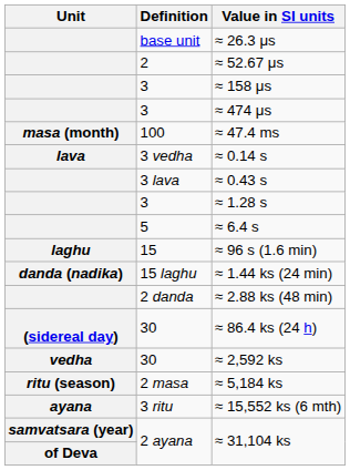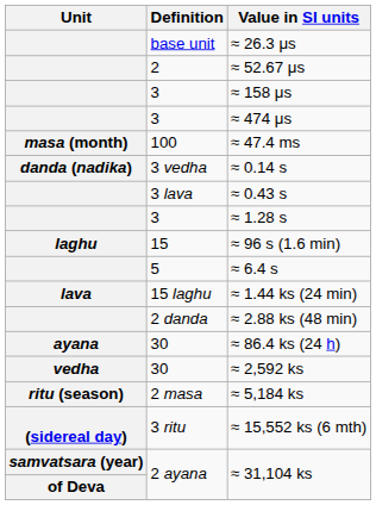 <table class="wikitable plainrowheaders">
 <tr>
 <th scope="col">Unit</th>
 <th scope="col">Definition</th>
 <th scope="col">Value in <a href='#'>SI units</a></th>
 </tr>
 <tr>
 <th scope="row"></th>
 <td><a href='#'>base unit</a></td>
 <td>≈ 26.3 μs</td>
 </tr>
 <tr>
 <th scope="row"></th>
 <td>2 </td>
 <td>≈ 52.67 μs</td>
 </tr>
 <tr>
 <th scope="row"></th>
 <td>3 </td>
 <td>≈ 158 μs</td>
 </tr>
 <tr>
 <th scope="row"></th>
 <td>3 </td>
 <td>≈ 474 μs</td>
 </tr>
 <tr>
 <th scope="row"><em>masa</em> (month)</th>
 <td>100 </td>
 <td>≈ 47.4 ms</td>
 </tr>
 <tr>
-<th scope="row"><em>lava</em></th>
+<th scope="row"><em>danda</em> (<em>nadika</em>)</th>
 <td>3 <em>vedha</em></td>
 <td>≈ 0.14 s</td>
 </tr>
 <tr>
 <th scope="row"></th>
 <td>3 <em>lava</em></td>
 <td>≈ 0.43 s</td>
 </tr>
 <tr>
 <th scope="row"></th>
 <td>3 </td>
 <td>≈ 1.28 s</td>
 </tr>
 <tr>
+<th scope="row"><em>laghu</em></th>
+<td>15 </td>
+<td>≈ 96 s (1.6 min)</td>
+</tr>
+<tr>
 <th scope="row"></th>
 <td>5 </td>
 <td>≈ 6.4 s</td>
 </tr>
 <tr>
-<th scope="row"><em>laghu</em></th>
-<td>15 </td>
-<td>≈ 96 s (1.6 min)</td>
-</tr>
-<tr>
-<th scope="row"><em>danda</em> (<em>nadika</em>)</th>
+<th scope="row"><em>lava</em></th>
 <td>15 <em>laghu</em></td>
 <td>≈ 1.44 ks (24 min)</td>
 </tr>
 <tr>
 <th scope="row"></th>
 <td>2 <em>danda</em></td>
 <td>≈ 2.88 ks (48 min)</td>
 </tr>
 <tr>
-<th scope="row"><br>(<a href='#'>sidereal day</a>)</th>
+<th scope="row"><em>ayana</em></th>
 <td>30 </td>
 <td>≈ 86.4 ks (24 <a href='#'>h</a>)</td>
 </tr>
 <tr>
 <th scope="row"><em>vedha</em></th>
 <td>30 </td>
 <td>≈ 2,592 ks</td>
 </tr>
 <tr>
 <th scope="row"><em>ritu</em> (season)</th>
 <td>2 <em>masa</em></td>
 <td>≈ 5,184 ks</td>
 </tr>
 <tr>
-<th scope="row"><em>ayana</em></th>
+<th scope="row"><br>(<a href='#'>sidereal day</a>)</th>
 <td>3 <em>ritu</em></td>
 <td>≈ 15,552 ks (6 mth)</td>
 </tr>
 <tr>
 <th scope="row"><em>samvatsara</em> (year)</th>
 <td rowspan="2">2 <em>ayana</em></td>
 <td rowspan="2">≈ 31,104 ks</td>
 </tr>
 <tr>
 <th scope="row"> of Deva</th>
 </tr>
 </table>
